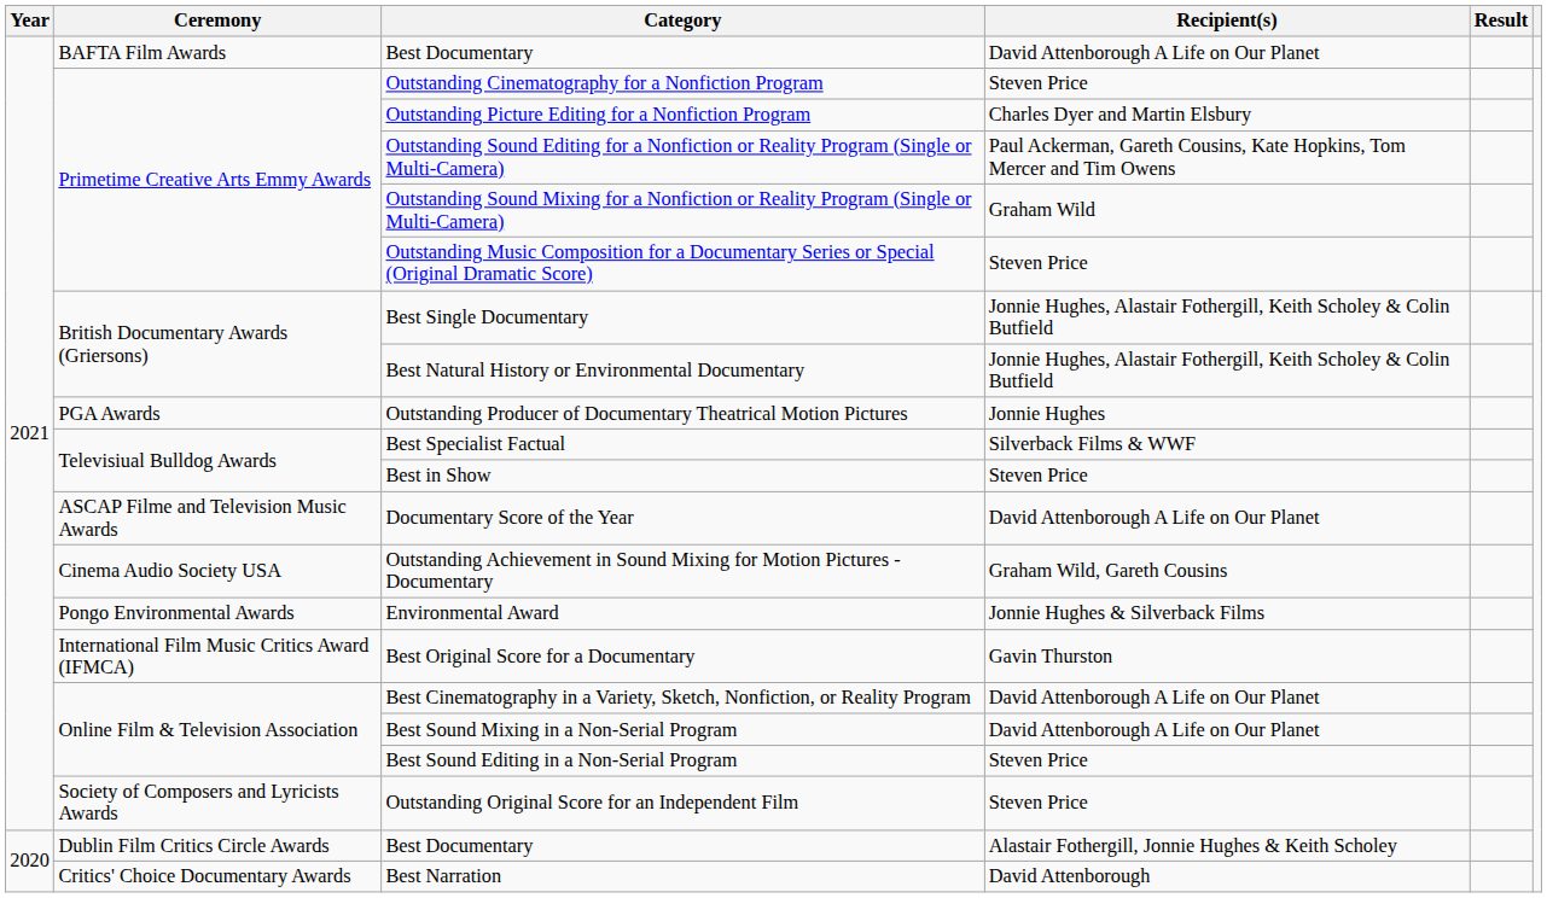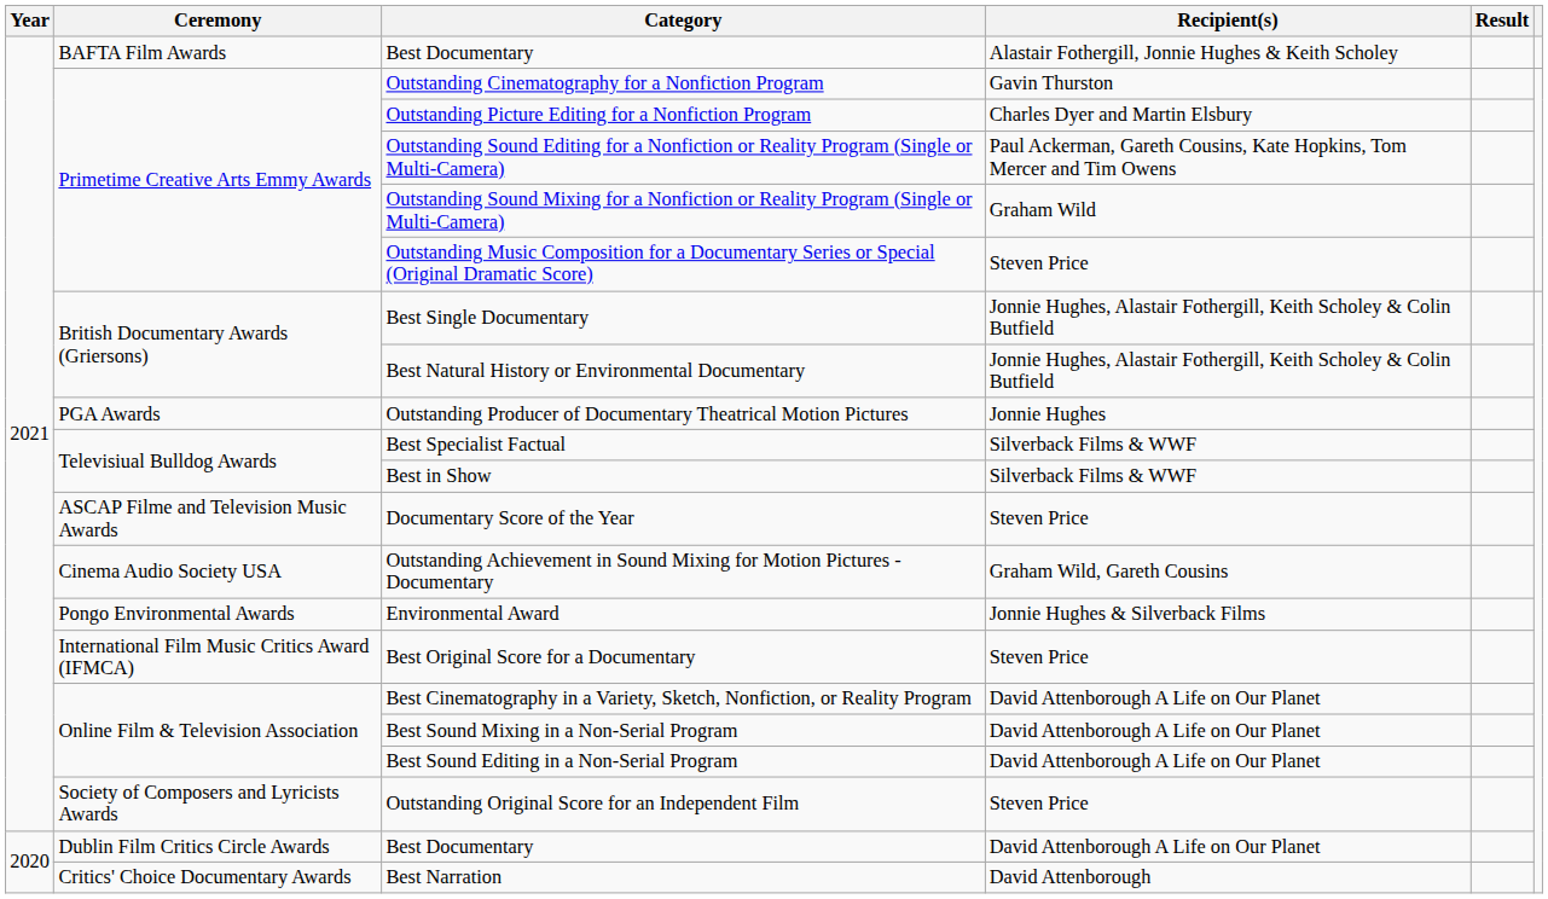 <table class="wikitable plainrowheaders">
 <tr>
 <th scope="col">Year</th>
 <th scope="col">Ceremony</th>
 <th scope="col">Category</th>
 <th scope="col">Recipient(s)</th>
 <th scope="col">Result</th>
 <th scope="col"></th>
 </tr>
 <tr>
 <td rowspan="19">2021</td>
 <td>BAFTA Film Awards</td>
 <td>Best Documentary</td>
-<td>David Attenborough A Life on Our Planet</td>
+<td Alastair Fothergill, Jonnie Hughes, Keith Scholey>Alastair Fothergill, Jonnie Hughes & Keith Scholey</td>
 <td></td>
 </tr>
 <tr>
 <td rowspan="5" scope="row"><a href='#'>Primetime Creative Arts Emmy Awards</a></td>
 <td><a href='#'>Outstanding Cinematography for a Nonfiction Program</a></td>
-<td Steven Price>Steven Price</td>
+<td>Gavin Thurston</td>
 <td></td>
 <td rowspan="5" align="center"></td>
 </tr>
 <tr>
 <td><a href='#'>Outstanding Picture Editing for a Nonfiction Program</a></td>
 <td>Charles Dyer and Martin Elsbury</td>
 <td></td>
 </tr>
 <tr>
 <td><a href='#'>Outstanding Sound Editing for a Nonfiction or Reality Program (Single or Multi-Camera)</a></td>
 <td>Paul Ackerman, Gareth Cousins, Kate Hopkins, Tom Mercer and Tim Owens</td>
 <td></td>
 </tr>
 <tr>
 <td><a href='#'>Outstanding Sound Mixing for a Nonfiction or Reality Program (Single or Multi-Camera)</a></td>
 <td>Graham Wild</td>
 <td></td>
 </tr>
 <tr>
 <td><a href='#'>Outstanding Music Composition for a Documentary Series or Special (Original Dramatic Score)</a></td>
 <td>Steven Price</td>
 <td></td>
 </tr>
 <tr>
 <td rowspan="2">British Documentary Awards (Griersons)</td>
 <td>Best Single Documentary</td>
 <td Jonnie Hughes, Alastair Fothergill, Keith Scholey & Colin Butfeld>Jonnie Hughes, Alastair Fothergill, Keith Scholey & Colin Butfield</td>
 <td></td>
 </tr>
 <tr>
 <td>Best Natural History or Environmental Documentary</td>
 <td Jonnie Hughes, Alastair Fothergill, Keith Scholey & Colin Butfeld>Jonnie Hughes, Alastair Fothergill, Keith Scholey & Colin Butfield</td>
 <td></td>
 </tr>
 <tr>
 <td>PGA Awards</td>
 <td>Outstanding Producer of Documentary Theatrical Motion Pictures</td>
 <td Jonnie Hughes>Jonnie Hughes</td>
 <td></td>
 </tr>
 <tr>
 <td rowspan="2">Televisiual Bulldog Awards</td>
 <td>Best Specialist Factual</td>
 <td Silverback Films & WWF>Silverback Films & WWF</td>
 <td></td>
 </tr>
 <tr>
 <td>Best in Show</td>
-<td Steven Price>Steven Price</td>
+<td>Silverback Films & WWF</td>
 <td></td>
 </tr>
 <tr>
 <td>ASCAP Filme and Television Music Awards</td>
 <td>Documentary Score of the Year</td>
-<td>David Attenborough A Life on Our Planet</td>
+<td Steven Price>Steven Price</td>
 <td></td>
 </tr>
 <tr>
 <td>Cinema Audio Society USA</td>
 <td>Outstanding Achievement in Sound Mixing for Motion Pictures - Documentary</td>
 <td Graham Wild, Gareth Cousins>Graham Wild, Gareth Cousins</td>
 <td></td>
 </tr>
 <tr>
 <td>Pongo Environmental Awards</td>
 <td>Environmental Award</td>
 <td Jonnie Hughes & Silverback Films>Jonnie Hughes & Silverback Films</td>
 <td></td>
 </tr>
 <tr>
 <td>International Film Music Critics Award (IFMCA)</td>
 <td>Best Original Score for a Documentary</td>
-<td>Gavin Thurston</td>
+<td Steven Price>Steven Price</td>
 <td></td>
 </tr>
 <tr>
 <td rowspan="3">Online Film & Television Association</td>
 <td>Best Cinematography in a Variety, Sketch, Nonfiction, or Reality Program</td>
 <td>David Attenborough A Life on Our Planet</td>
 <td></td>
 </tr>
 <tr>
 <td>Best Sound Mixing in a Non-Serial Program</td>
 <td>David Attenborough A Life on Our Planet</td>
 <td></td>
 </tr>
 <tr>
 <td>Best Sound Editing in a Non-Serial Program</td>
-<td Steven Price>Steven Price</td>
+<td>David Attenborough A Life on Our Planet</td>
 <td></td>
 </tr>
 <tr>
 <td>Society of Composers and Lyricists Awards</td>
 <td>Outstanding Original Score for an Independent Film</td>
 <td Steven Price>Steven Price</td>
 <td></td>
 </tr>
 <tr>
 <td rowspan="2">2020</td>
 <td>Dublin Film Critics Circle Awards</td>
 <td>Best Documentary</td>
-<td Alastair Fothergill, Jonnie Hughes, Keith Scholey>Alastair Fothergill, Jonnie Hughes & Keith Scholey</td>
+<td>David Attenborough A Life on Our Planet</td>
 <td></td>
 </tr>
 <tr>
 <td>Critics' Choice Documentary Awards</td>
 <td>Best Narration</td>
 <td David Attenborough>David Attenborough</td>
 <td></td>
 </tr>
 </table>
